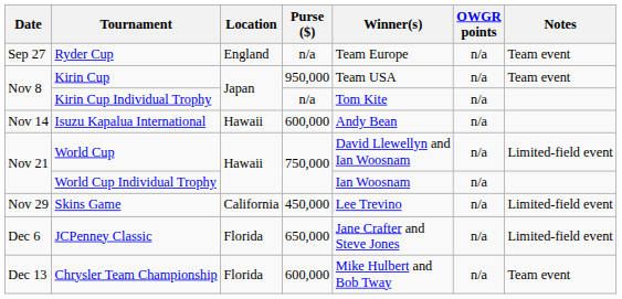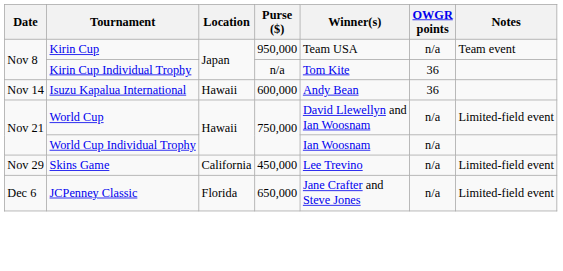 <table class="wikitable" style="font-size:95%">
 <tr>
 <th>Date</th>
 <th>Tournament</th>
 <th>Location</th>
 <th>Purse<br>($)</th>
 <th>Winner(s)</th>
 <th><a href='#'>OWGR</a><br>points</th>
 <th>Notes</th>
-</tr>
-<tr>
-<td>Sep 27</td>
-<td><a href='#'>Ryder Cup</a></td>
-<td>England</td>
-<td align=center>n/a</td>
-<td> Team Europe</td>
-<td align=center>n/a</td>
-<td>Team event</td>
 </tr>
 <tr>
 <td rowspan=2>Nov 8</td>
 <td><a href='#'>Kirin Cup</a></td>
 <td rowspan=2>Japan</td>
 <td align=right>950,000</td>
 <td> Team USA</td>
 <td align=center>n/a</td>
 <td>Team event</td>
 </tr>
 <tr>
 <td><a href='#'>Kirin Cup Individual Trophy</a></td>
 <td align=center>n/a</td>
 <td> <a href='#'>Tom Kite</a></td>
-<td align=center>n/a</td>
+<td align=center>36</td>
 <td></td>
 </tr>
 <tr>
 <td>Nov 14</td>
 <td><a href='#'>Isuzu Kapalua International</a></td>
 <td>Hawaii</td>
 <td align=right>600,000</td>
 <td> <a href='#'>Andy Bean</a></td>
-<td align=center>n/a</td>
+<td align=center>36</td>
 <td></td>
 </tr>
 <tr>
 <td rowspan=2>Nov 21</td>
 <td><a href='#'>World Cup</a></td>
 <td rowspan=2>Hawaii</td>
 <td rowspan=2 align=right>750,000</td>
 <td> <a href='#'>David Llewellyn</a> and<br> <a href='#'>Ian Woosnam</a></td>
 <td align=center>n/a</td>
 <td>Limited-field event</td>
 </tr>
 <tr>
 <td><a href='#'>World Cup Individual Trophy</a></td>
 <td> <a href='#'>Ian Woosnam</a></td>
 <td align=center>n/a</td>
 <td></td>
 </tr>
 <tr>
 <td>Nov 29</td>
 <td><a href='#'>Skins Game</a></td>
 <td>California</td>
 <td align=right>450,000</td>
 <td> <a href='#'>Lee Trevino</a></td>
 <td align=center>n/a</td>
 <td>Limited-field event</td>
 </tr>
 <tr>
 <td>Dec 6</td>
 <td><a href='#'>JCPenney Classic</a></td>
 <td>Florida</td>
 <td align=right>650,000</td>
 <td> <a href='#'>Jane Crafter</a> and<br> <a href='#'>Steve Jones</a></td>
 <td align=center>n/a</td>
 <td>Limited-field event</td>
 </tr>
-<tr>
-<td>Dec 13</td>
-<td><a href='#'>Chrysler Team Championship</a></td>
-<td>Florida</td>
-<td align=right>600,000</td>
-<td> <a href='#'>Mike Hulbert</a> and<br> <a href='#'>Bob Tway</a></td>
-<td align=center>n/a</td>
-<td>Team event</td>
-</tr>
 </table>
